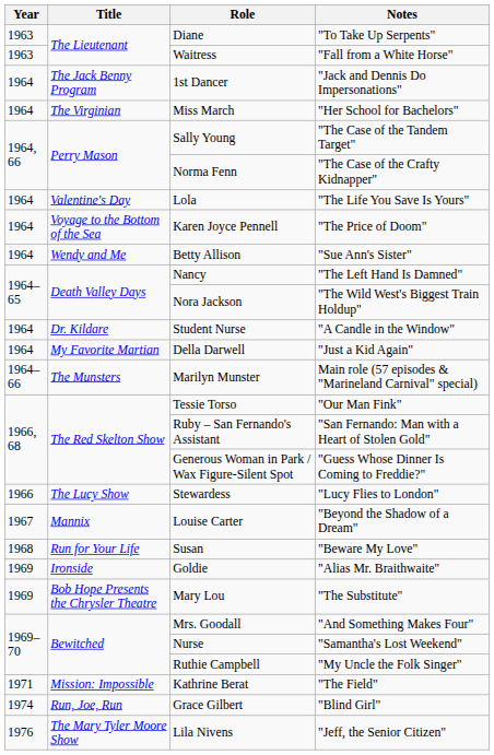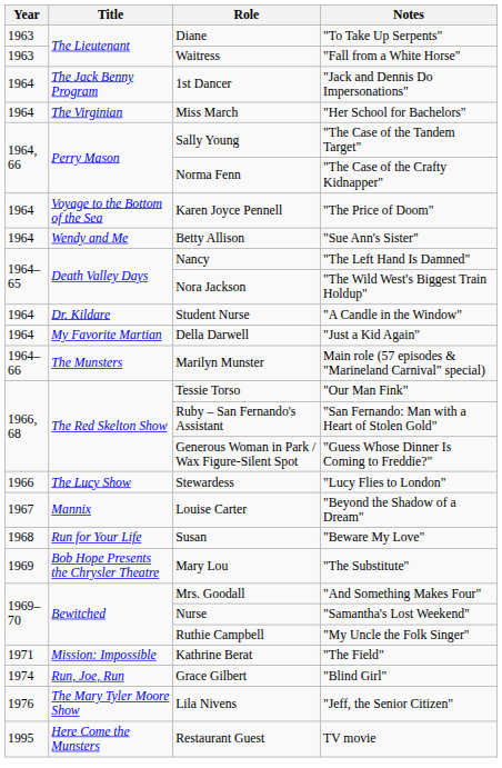 <table class="wikitable">
 <tr>
 <th>Year</th>
 <th>Title</th>
 <th>Role</th>
 <th>Notes</th>
 </tr>
 <tr>
 <td>1963</td>
 <td rowspan="2"><em><a href='#'>The Lieutenant</a></em></td>
 <td>Diane</td>
 <td>"To Take Up Serpents"</td>
 </tr>
 <tr>
 <td>1963</td>
 <td>Waitress</td>
 <td>"Fall from a White Horse"</td>
 </tr>
 <tr>
 <td>1964</td>
 <td><em><a href='#'>The Jack Benny Program</a></em></td>
 <td>1st Dancer</td>
 <td>"Jack and Dennis Do Impersonations"</td>
 </tr>
 <tr>
 <td>1964</td>
 <td><em><a href='#'>The Virginian</a></em></td>
 <td>Miss March</td>
 <td>"Her School for Bachelors"</td>
 </tr>
 <tr>
 <td rowspan="2">1964, 66</td>
 <td rowspan="2"><em><a href='#'>Perry Mason</a></em></td>
 <td>Sally Young</td>
 <td>"The Case of the Tandem Target"</td>
 </tr>
 <tr>
 <td>Norma Fenn</td>
 <td>"The Case of the Crafty Kidnapper"</td>
-</tr>
-<tr>
-<td>1964</td>
-<td><em><a href='#'>Valentine's Day</a></em></td>
-<td>Lola</td>
-<td>"The Life You Save Is Yours"</td>
 </tr>
 <tr>
 <td>1964</td>
 <td><em><a href='#'>Voyage to the Bottom of the Sea</a></em></td>
 <td>Karen Joyce Pennell</td>
 <td>"The Price of Doom"</td>
 </tr>
 <tr>
 <td>1964</td>
 <td><em><a href='#'>Wendy and Me</a></em></td>
 <td>Betty Allison</td>
 <td>"Sue Ann's Sister"</td>
 </tr>
 <tr>
 <td rowspan="2">1964–65</td>
 <td rowspan="2"><em><a href='#'>Death Valley Days</a></em></td>
 <td>Nancy</td>
 <td>"The Left Hand Is Damned"</td>
 </tr>
 <tr>
 <td>Nora Jackson</td>
 <td>"The Wild West's Biggest Train Holdup"</td>
 </tr>
 <tr>
 <td>1964</td>
 <td><em><a href='#'>Dr. Kildare</a></em></td>
 <td>Student Nurse</td>
 <td>"A Candle in the Window"</td>
 </tr>
 <tr>
 <td>1964</td>
 <td><em><a href='#'>My Favorite Martian</a></em></td>
 <td>Della Darwell</td>
 <td>"Just a Kid Again"</td>
 </tr>
 <tr>
 <td>1964–66</td>
 <td><em><a href='#'>The Munsters</a></em></td>
 <td>Marilyn Munster</td>
 <td>Main role (57 episodes & "Marineland Carnival" special)</td>
 </tr>
 <tr>
 <td rowspan="3">1966, 68</td>
 <td rowspan="3"><em><a href='#'>The Red Skelton Show</a></em></td>
 <td>Tessie Torso</td>
 <td>"Our Man Fink"</td>
 </tr>
 <tr>
 <td>Ruby – San Fernando's Assistant</td>
 <td>"San Fernando: Man with a Heart of Stolen Gold"</td>
 </tr>
 <tr>
 <td>Generous Woman in Park / Wax Figure-Silent Spot</td>
 <td>"Guess Whose Dinner Is Coming to Freddie?"</td>
 </tr>
 <tr>
 <td>1966</td>
 <td><em><a href='#'>The Lucy Show</a></em></td>
 <td>Stewardess</td>
 <td>"Lucy Flies to London"</td>
 </tr>
 <tr>
 <td>1967</td>
 <td><em><a href='#'>Mannix</a></em></td>
 <td>Louise Carter</td>
 <td>"Beyond the Shadow of a Dream"</td>
 </tr>
 <tr>
 <td>1968</td>
 <td><em><a href='#'>Run for Your Life</a></em></td>
 <td>Susan</td>
 <td>"Beware My Love"</td>
 </tr>
 <tr>
 <td>1969</td>
-<td><em><a href='#'>Ironside</a></em></td>
-<td>Goldie</td>
-<td>"Alias Mr. Braithwaite"</td>
-</tr>
-<tr>
-<td>1969</td>
 <td><em><a href='#'>Bob Hope Presents the Chrysler Theatre</a></em></td>
 <td>Mary Lou</td>
 <td>"The Substitute"</td>
 </tr>
 <tr>
 <td rowspan="3">1969–70</td>
 <td rowspan="3"><em><a href='#'>Bewitched</a></em></td>
 <td>Mrs. Goodall</td>
 <td>"And Something Makes Four"</td>
 </tr>
 <tr>
 <td>Nurse</td>
 <td>"Samantha's Lost Weekend"</td>
 </tr>
 <tr>
 <td>Ruthie Campbell</td>
 <td>"My Uncle the Folk Singer"</td>
 </tr>
 <tr>
 <td>1971</td>
 <td><em><a href='#'>Mission: Impossible</a></em></td>
 <td>Kathrine Berat</td>
 <td>"The Field"</td>
 </tr>
 <tr>
 <td>1974</td>
 <td><em><a href='#'>Run, Joe, Run</a></em></td>
 <td>Grace Gilbert</td>
 <td>"Blind Girl"</td>
 </tr>
 <tr>
 <td>1976</td>
 <td><em><a href='#'>The Mary Tyler Moore Show</a></em></td>
 <td>Lila Nivens</td>
 <td>"Jeff, the Senior Citizen"</td>
 </tr>
+<tr>
+<td>1995</td>
+<td><em><a href='#'>Here Come the Munsters</a></em></td>
+<td>Restaurant Guest</td>
+<td>TV movie</td>
+</tr>
 </table>
